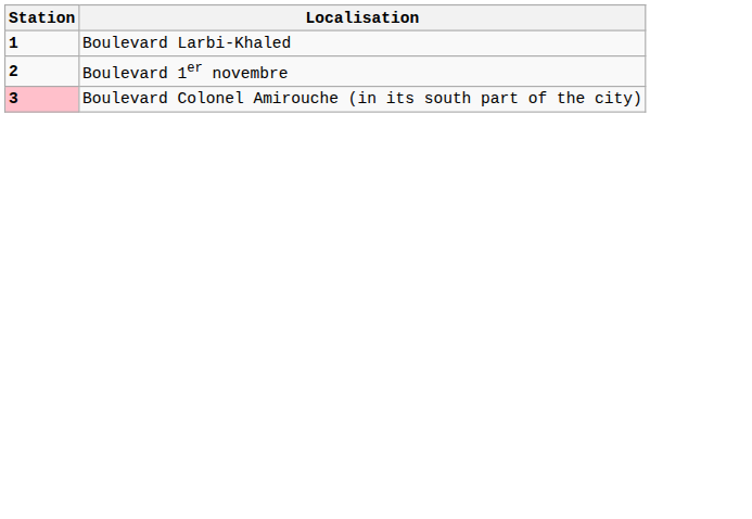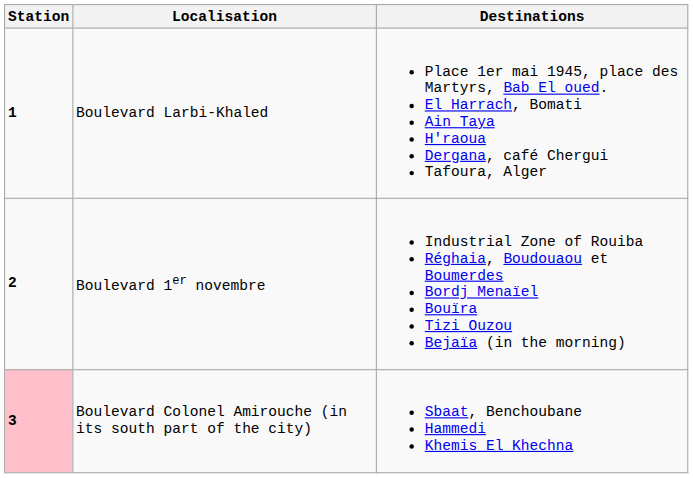 <table class="wikitable">
 <tr>
 <th>Station</th>
 <th>Localisation</th>
+<th>Destinations</th>
 </tr>
 <tr>
 <td><strong>1</strong></td>
 <td>Boulevard Larbi-Khaled</td>
+<td><br><ul><li>Place 1er mai 1945, place des Martyrs, <a href='#'>Bab El oued</a>.</li><li><a href='#'>El Harrach</a>, Bomati</li><li><a href='#'>Ain Taya</a></li><li><a href='#'>H'raoua</a></li><li><a href='#'>Dergana</a>, café Chergui</li><li>Tafoura, Alger</li></ul></td>
 </tr>
 <tr>
 <td><strong>2</strong></td>
 <td>Boulevard 1<sup>er</sup> novembre</td>
+<td><br><ul><li>Industrial Zone of Rouiba</li><li><a href='#'>Réghaia</a>, <a href='#'>Boudouaou</a> et <a href='#'>Boumerdes</a></li><li><a href='#'>Bordj Menaïel</a></li><li><a href='#'>Bouïra</a></li><li><a href='#'>Tizi Ouzou</a></li><li><a href='#'>Bejaïa</a> (in the morning)</li></ul></td>
 </tr>
 <tr>
 <td style="background: pink;"><strong>3</strong></td>
 <td>Boulevard Colonel Amirouche (in its south part of the city)</td>
+<td><br><ul><li><a href='#'>Sbaat</a>, Benchoubane</li><li><a href='#'>Hammedi</a></li><li><a href='#'>Khemis El Khechna</a></li></ul></td>
 </tr>
 </table>
